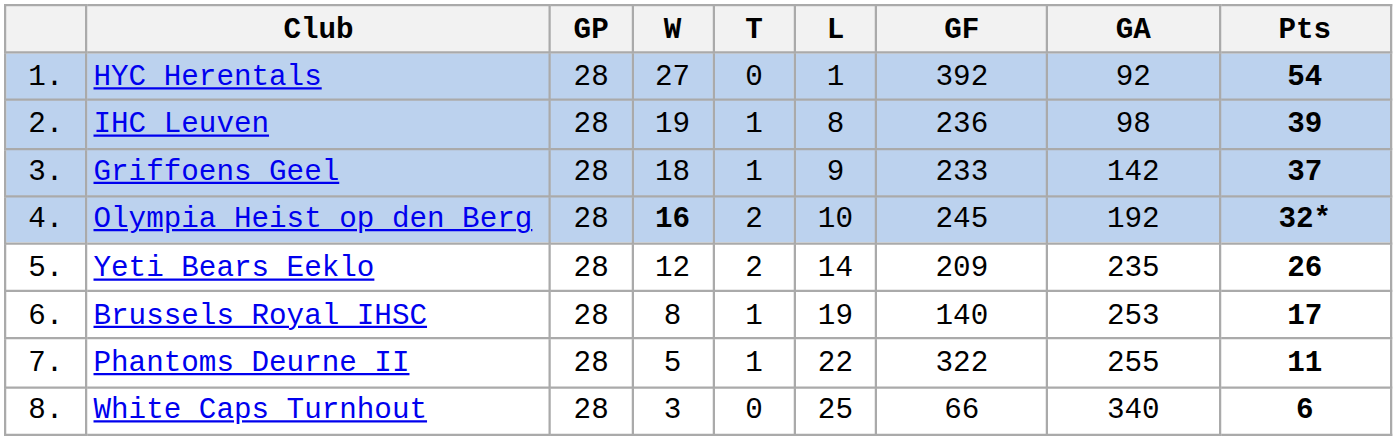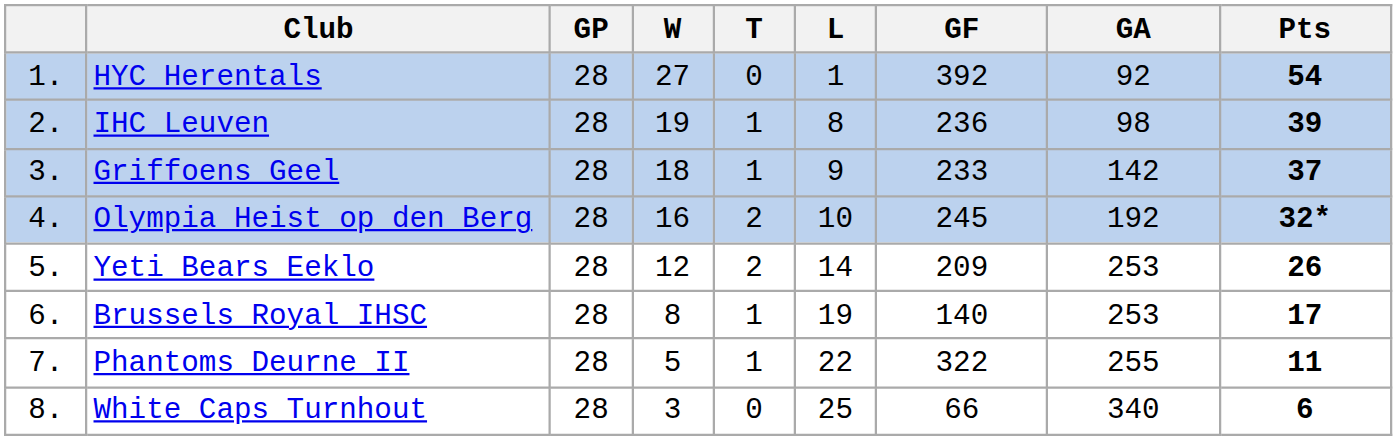 <table class="wikitable">
 <tr>
 <th width="30"></th>
 <th width="200">Club</th>
 <th width="30">GP</th>
 <th width="30">W</th>
 <th width="30">T</th>
 <th width="30">L</th>
 <th width="70">GF</th>
 <th width="70">GA</th>
 <th width="70">Pts</th>
 </tr>
 <tr bgcolor="#BCD2EE" align="center">
 <td>1.</td>
 <td align="left"><a href='#'>HYC Herentals</a></td>
 <td>28</td>
 <td>27</td>
 <td>0</td>
 <td>1</td>
 <td>392</td>
 <td>92</td>
 <td><strong>54</strong></td>
 </tr>
 <tr bgcolor="#BCD2EE" align="center">
 <td>2.</td>
 <td align="left"><a href='#'>IHC Leuven</a></td>
 <td>28</td>
 <td>19</td>
 <td>1</td>
 <td>8</td>
 <td>236</td>
 <td>98</td>
 <td><strong>39</strong></td>
 </tr>
 <tr bgcolor="#BCD2EE" align="center">
 <td>3.</td>
 <td align="left"><a href='#'>Griffoens Geel</a></td>
 <td>28</td>
 <td>18</td>
 <td>1</td>
 <td>9</td>
 <td>233</td>
 <td>142</td>
 <td><strong>37</strong></td>
 </tr>
 <tr bgcolor="#BCD2EE" align="center">
 <td>4.</td>
 <td align="left"><a href='#'>Olympia Heist op den Berg</a></td>
 <td>28</td>
-<td><strong>16</strong></td>
+<td>16</td>
 <td>2</td>
 <td>10</td>
 <td>245</td>
 <td>192</td>
 <td><strong>32*</strong></td>
 </tr>
 <tr bgcolor="#FFFFFF" align="center">
 <td>5.</td>
 <td align="left"><a href='#'>Yeti Bears Eeklo</a></td>
 <td>28</td>
 <td>12</td>
 <td>2</td>
 <td>14</td>
 <td>209</td>
-<td>235</td>
+<td>253</td>
 <td><strong>26</strong></td>
 </tr>
 <tr bgcolor="#FFFFFF" align="center">
 <td>6.</td>
 <td align="left"><a href='#'>Brussels Royal IHSC</a></td>
 <td>28</td>
 <td>8</td>
 <td>1</td>
 <td>19</td>
 <td>140</td>
 <td>253</td>
 <td><strong>17</strong></td>
 </tr>
 <tr bgcolor="#FFFFFF" align="center">
 <td>7.</td>
 <td align="left"><a href='#'>Phantoms Deurne II</a></td>
 <td>28</td>
 <td>5</td>
 <td>1</td>
 <td>22</td>
 <td>322</td>
 <td>255</td>
 <td><strong>11</strong></td>
 </tr>
 <tr bgcolor="#FFFFFF" align="center">
 <td>8.</td>
 <td align="left"><a href='#'>White Caps Turnhout</a></td>
 <td>28</td>
 <td>3</td>
 <td>0</td>
 <td>25</td>
 <td>66</td>
 <td>340</td>
 <td><strong>6</strong></td>
 </tr>
 </table>
